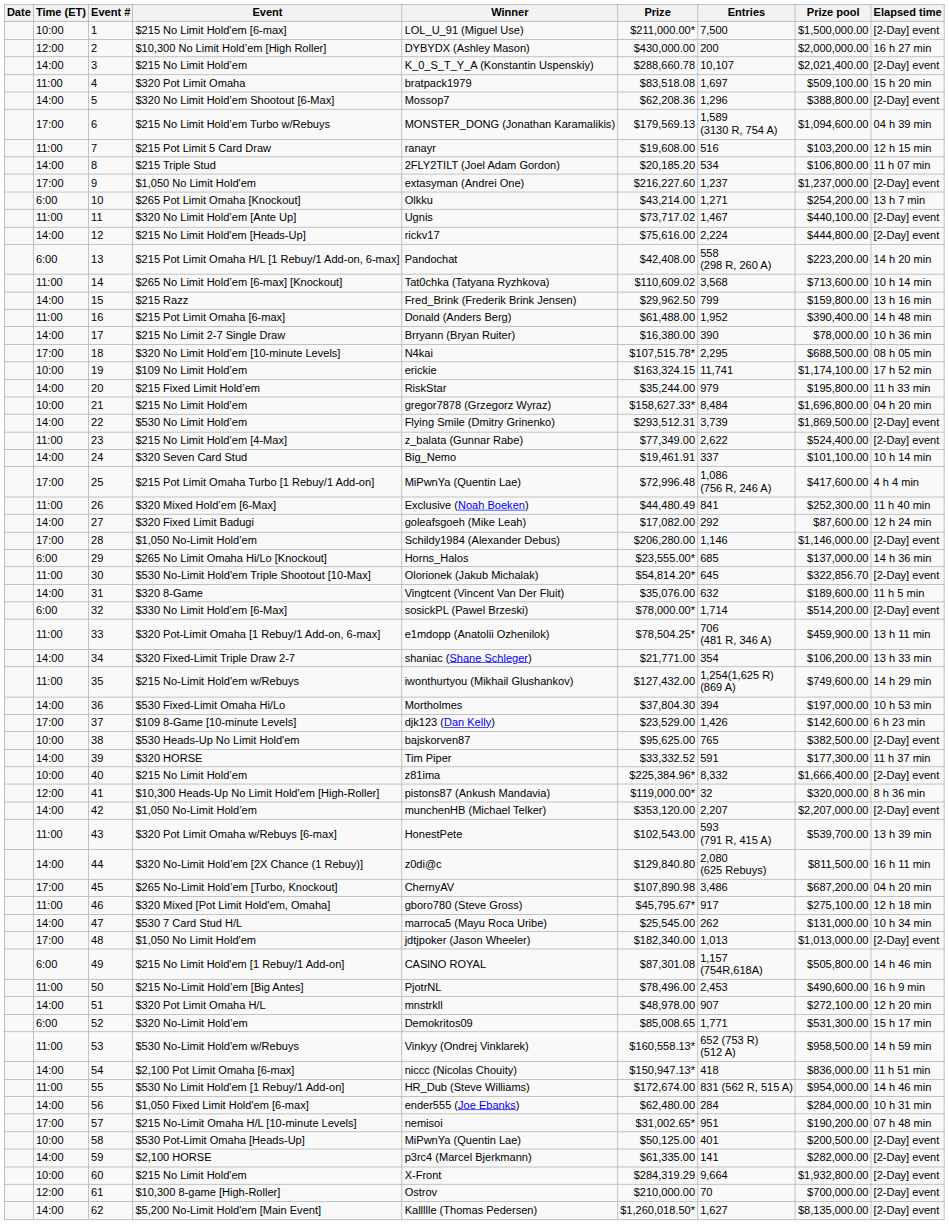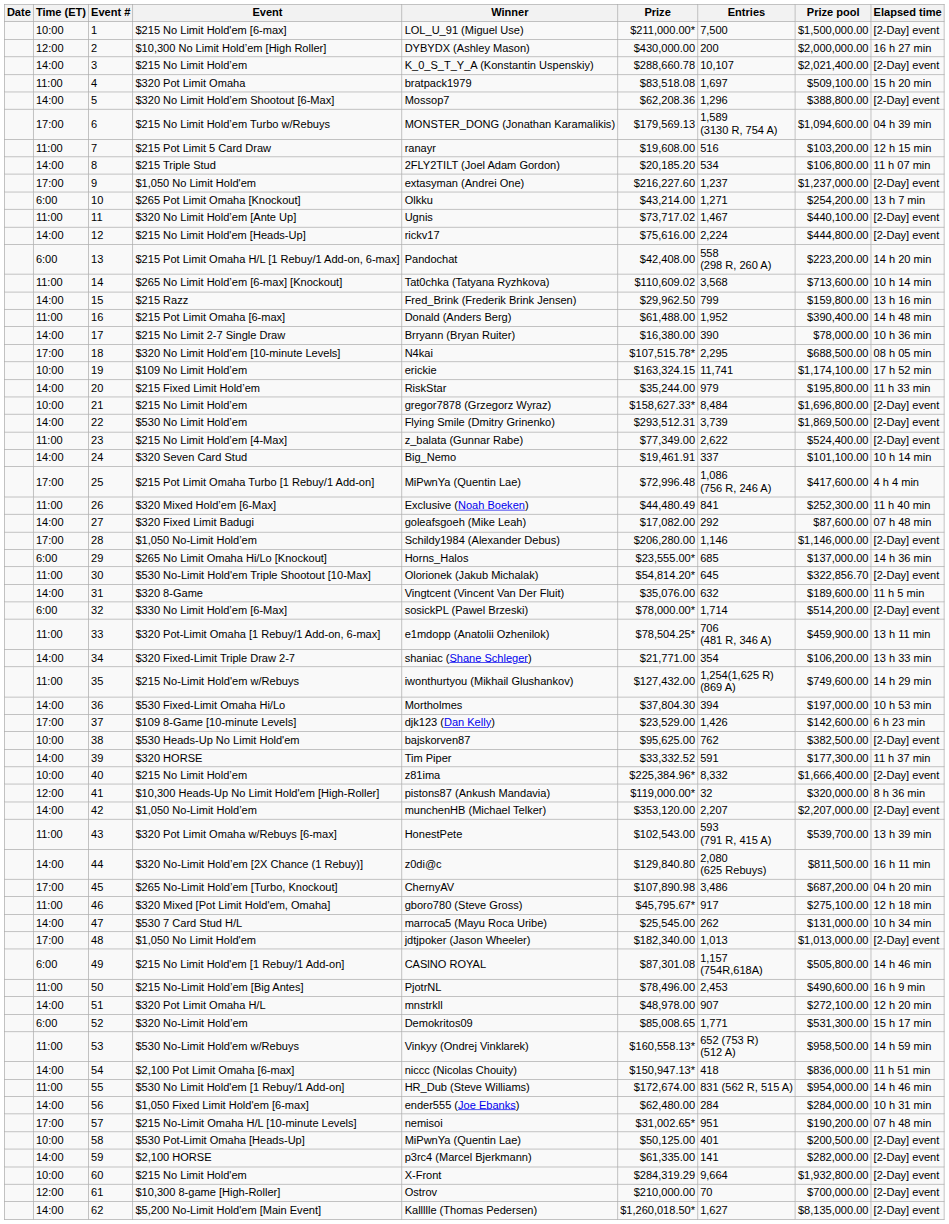 <table class="wikitable sortable">
 <tr>
 <th class="unsortable">Date</th>
 <th>Time (ET)</th>
 <th>Event #</th>
 <th class="unsortable">Event</th>
 <th>Winner</th>
 <th>Prize</th>
 <th>Entries</th>
 <th>Prize pool</th>
 <th>Elapsed time</th>
 </tr>
 <tr>
 <td></td>
 <td>10:00</td>
 <td>1</td>
 <td>$215 No Limit Hold'em [6-max]</td>
 <td> LOL_U_91 (Miguel Use)</td>
 <td style="text-align:right">$211,000.00*</td>
 <td>7,500</td>
 <td style="text-align:right">$1,500,000.00</td>
 <td>[2-Day] event</td>
 </tr>
 <tr>
 <td></td>
 <td>12:00</td>
 <td>2</td>
 <td>$10,300 No Limit Hold’em [High Roller]</td>
 <td> DYBYDX (Ashley Mason)</td>
 <td style="text-align:right">$430,000.00</td>
 <td>200</td>
 <td style="text-align:right">$2,000,000.00</td>
 <td>16 h 27 min</td>
 </tr>
 <tr>
 <td></td>
 <td>14:00</td>
 <td>3</td>
 <td>$215 No Limit Hold’em</td>
 <td> K_0_S_T_Y_A (Konstantin Uspenskiy)</td>
 <td style="text-align:right">$288,660.78</td>
 <td>10,107</td>
 <td style="text-align:right">$2,021,400.00</td>
 <td>[2-Day] event</td>
 </tr>
 <tr>
 <td></td>
 <td>11:00</td>
 <td>4</td>
 <td>$320 Pot Limit Omaha</td>
 <td> bratpack1979</td>
 <td style="text-align:right">$83,518.08</td>
 <td>1,697</td>
 <td style="text-align:right">$509,100.00</td>
 <td>15 h 20 min</td>
 </tr>
 <tr>
 <td></td>
 <td>14:00</td>
 <td>5</td>
 <td>$320 No Limit Hold’em Shootout [6-Max]</td>
 <td> Mossop7</td>
 <td style="text-align:right">$62,208.36</td>
 <td>1,296</td>
 <td style="text-align:right">$388,800.00</td>
 <td>[2-Day] event</td>
 </tr>
 <tr>
 <td></td>
 <td>17:00</td>
 <td>6</td>
 <td>$215 No Limit Hold’em Turbo w/Rebuys</td>
 <td> MONSTER_DONG (Jonathan Karamalikis)</td>
 <td style="text-align:right">$179,569.13</td>
 <td>1,589<br>(3130 R, 754 A)</td>
 <td style="text-align:right">$1,094,600.00</td>
 <td>04 h 39 min</td>
 </tr>
 <tr>
 <td></td>
 <td>11:00</td>
 <td>7</td>
 <td>$215 Pot Limit 5 Card Draw</td>
 <td> ranayr</td>
 <td style="text-align:right">$19,608.00</td>
 <td>516</td>
 <td style="text-align:right">$103,200.00</td>
 <td>12 h 15 min</td>
 </tr>
 <tr>
 <td></td>
 <td>14:00</td>
 <td>8</td>
 <td>$215  Triple Stud</td>
 <td> 2FLY2TILT (Joel Adam Gordon)</td>
 <td style="text-align:right">$20,185.20</td>
 <td>534</td>
 <td style="text-align:right">$106,800.00</td>
 <td>11 h 07 min</td>
 </tr>
 <tr>
 <td></td>
 <td>17:00</td>
 <td>9</td>
 <td>$1,050 No Limit Hold'em</td>
 <td> extasyman (Andrei One)</td>
 <td style="text-align:right">$216,227.60</td>
 <td>1,237</td>
 <td style="text-align:right">$1,237,000.00</td>
 <td>[2-Day] event</td>
 </tr>
 <tr>
 <td> </td>
 <td>6:00</td>
 <td>10</td>
 <td>$265 Pot Limit Omaha [Knockout]</td>
 <td> Olkku</td>
 <td style="text-align:right">$43,214.00</td>
 <td>1,271</td>
 <td style="text-align:right">$254,200.00</td>
 <td>13 h 7 min</td>
 </tr>
 <tr>
 <td></td>
 <td>11:00</td>
 <td>11</td>
 <td>$320 No Limit Hold’em [Ante Up]</td>
 <td> Ugnis</td>
 <td style="text-align:right">$73,717.02</td>
 <td>1,467</td>
 <td style="text-align:right">$440,100.00</td>
 <td>[2-Day] event</td>
 </tr>
 <tr>
 <td></td>
 <td>14:00</td>
 <td>12</td>
 <td>$215 No Limit Hold'em [Heads-Up]</td>
 <td> rickv17</td>
 <td style="text-align:right">$75,616.00</td>
 <td>2,224</td>
 <td style="text-align:right">$444,800.00</td>
 <td>[2-Day] event</td>
 </tr>
 <tr>
 <td></td>
 <td>6:00</td>
 <td>13</td>
 <td>$215 Pot Limit Omaha H/L [1 Rebuy/1 Add-on, 6-max]</td>
 <td> Pandochat</td>
 <td style="text-align:right">$42,408.00</td>
 <td>558<br>(298 R, 260 A)</td>
 <td style="text-align:right">$223,200.00</td>
 <td>14 h 20 min</td>
 </tr>
 <tr>
 <td></td>
 <td>11:00</td>
 <td>14</td>
 <td>$265 No Limit Hold’em [6-max] [Knockout]</td>
 <td>  Tat0chka (Tatyana Ryzhkova)</td>
 <td style="text-align:right">$110,609.02</td>
 <td>3,568</td>
 <td style="text-align:right">$713,600.00</td>
 <td>10 h 14 min</td>
 </tr>
 <tr>
 <td></td>
 <td>14:00</td>
 <td>15</td>
 <td>$215 Razz</td>
 <td> Fred_Brink (Frederik Brink Jensen)</td>
 <td style="text-align:right">$29,962.50</td>
 <td>799</td>
 <td style="text-align:right">$159,800.00</td>
 <td>13 h 16 min</td>
 </tr>
 <tr>
 <td></td>
 <td>11:00</td>
 <td>16</td>
 <td>$215 Pot Limit Omaha [6-max]</td>
 <td> Donald (Anders Berg)</td>
 <td style="text-align:right">$61,488.00</td>
 <td>1,952</td>
 <td style="text-align:right">$390,400.00</td>
 <td>14 h 48 min</td>
 </tr>
 <tr>
 <td></td>
 <td>14:00</td>
 <td>17</td>
 <td>$215 No Limit 2-7 Single Draw</td>
 <td> Brryann (Bryan Ruiter)</td>
 <td style="text-align:right">$16,380.00</td>
 <td>390</td>
 <td style="text-align:right">$78,000.00</td>
 <td>10 h 36 min</td>
 </tr>
 <tr>
 <td></td>
 <td>17:00</td>
 <td>18</td>
 <td>$320 No Limit Hold’em [10-minute Levels]</td>
 <td> N4kai</td>
 <td style="text-align:right">$107,515.78* </td>
 <td>2,295</td>
 <td style="text-align:right">$688,500.00</td>
 <td>08 h 05 min</td>
 </tr>
 <tr>
 <td></td>
 <td>10:00</td>
 <td>19</td>
 <td>$109 No Limit Hold’em</td>
 <td> erickie</td>
 <td style="text-align:right">$163,324.15</td>
 <td>11,741</td>
 <td style="text-align:right">$1,174,100.00</td>
 <td>17 h 52 min</td>
 </tr>
 <tr>
 <td></td>
 <td>14:00</td>
 <td>20</td>
 <td>$215 Fixed Limit Hold’em</td>
 <td>  RiskStar</td>
 <td style="text-align:right">$35,244.00</td>
 <td>979</td>
 <td style="text-align:right">$195,800.00</td>
 <td>11 h 33 min</td>
 </tr>
 <tr>
 <td></td>
 <td>10:00</td>
 <td>21</td>
 <td>$215 No Limit Hold’em</td>
 <td> gregor7878 (Grzegorz Wyraz)</td>
 <td style="text-align:right">$158,627.33*</td>
 <td>8,484</td>
 <td style="text-align:right">$1,696,800.00</td>
-<td>04 h 20 min</td>
+<td>[2-Day] event</td>
 </tr>
 <tr>
 <td></td>
 <td>14:00</td>
 <td>22</td>
 <td>$530 No Limit Hold’em</td>
 <td> Flying Smile (Dmitry Grinenko)</td>
 <td style="text-align:right">$293,512.31</td>
 <td>3,739</td>
 <td style="text-align:right">$1,869,500.00</td>
 <td>[2-Day] event</td>
 </tr>
 <tr>
 <td></td>
 <td>11:00</td>
 <td>23</td>
 <td>$215 No Limit Hold’em [4-Max]</td>
 <td> z_balata (Gunnar Rabe)</td>
 <td style="text-align:right">$77,349.00</td>
 <td>2,622</td>
 <td style="text-align:right">$524,400.00</td>
 <td>[2-Day] event</td>
 </tr>
 <tr>
 <td></td>
 <td>14:00</td>
 <td>24</td>
 <td>$320 Seven Card Stud</td>
 <td> Big_Nemo</td>
 <td style="text-align:right">$19,461.91</td>
 <td>337</td>
 <td style="text-align:right">$101,100.00</td>
 <td>10 h 14 min</td>
 </tr>
 <tr>
 <td></td>
 <td>17:00</td>
 <td>25</td>
 <td>$215 Pot Limit Omaha Turbo [1 Rebuy/1 Add-on]</td>
 <td> MiPwnYa (Quentin Lae)</td>
 <td style="text-align:right">$72,996.48</td>
 <td>1,086<br>(756 R, 246 A)</td>
 <td style="text-align:right">$417,600.00</td>
 <td>4 h 4 min</td>
 </tr>
 <tr>
 <td></td>
 <td>11:00</td>
 <td>26</td>
 <td>$320 Mixed Hold’em [6-Max]</td>
 <td> Exclusive (<a href='#'>Noah Boeken</a>)</td>
 <td style="text-align:right">$44,480.49</td>
 <td>841</td>
 <td style="text-align:right">$252,300.00</td>
 <td>11 h 40 min</td>
 </tr>
 <tr>
 <td></td>
 <td>14:00</td>
 <td>27</td>
 <td>$320 Fixed Limit Badugi</td>
 <td> goleafsgoeh (Mike Leah)</td>
 <td style="text-align:right">$17,082.00</td>
 <td>292</td>
 <td style="text-align:right">$87,600.00</td>
-<td>12 h 24 min</td>
+<td>07 h 48 min</td>
 </tr>
 <tr>
 <td></td>
 <td>17:00</td>
 <td>28</td>
 <td>$1,050  No-Limit Hold’em</td>
 <td> Schildy1984 (Alexander Debus)</td>
 <td style="text-align:right">$206,280.00</td>
 <td>1,146</td>
 <td style="text-align:right">$1,146,000.00</td>
 <td>[2-Day] event</td>
 </tr>
 <tr>
 <td></td>
 <td>6:00</td>
 <td>29</td>
 <td>$265 No Limit Omaha Hi/Lo [Knockout]</td>
 <td> Horns_Halos</td>
 <td style="text-align:right">$23,555.00*</td>
 <td>685</td>
 <td style="text-align:right">$137,000.00</td>
 <td>14 h 36 min</td>
 </tr>
 <tr>
 <td></td>
 <td>11:00</td>
 <td>30</td>
 <td>$530 No-Limit Hold'em Triple Shootout [10-Max]</td>
 <td> Olorionek (Jakub Michalak)</td>
 <td style="text-align:right">$54,814.20*</td>
 <td>645</td>
 <td style="text-align:right">$322,856.70</td>
 <td>[2-Day] event</td>
 </tr>
 <tr>
 <td></td>
 <td>14:00</td>
 <td>31</td>
 <td>$320 8-Game</td>
 <td> Vingtcent (Vincent Van Der Fluit)</td>
 <td style="text-align:right">$35,076.00</td>
 <td>632</td>
 <td style="text-align:right">$189,600.00</td>
 <td>11 h 5 min</td>
 </tr>
 <tr>
 <td></td>
 <td>6:00</td>
 <td>32</td>
 <td>$330 No Limit Hold’em [6-Max]</td>
 <td> sosickPL (Pawel Brzeski)</td>
 <td style="text-align:right">$78,000.00* </td>
 <td>1,714</td>
 <td style="text-align:right">$514,200.00</td>
 <td>[2-Day] event</td>
 </tr>
 <tr>
 <td></td>
 <td>11:00</td>
 <td>33</td>
 <td>$320 Pot-Limit Omaha [1 Rebuy/1 Add-on, 6-max]</td>
 <td> e1mdopp (Anatolii Ozhenilok)</td>
 <td style="text-align:right">$78,504.25* </td>
 <td>706<br>(481 R, 346 A)</td>
 <td style="text-align:right">$459,900.00</td>
 <td>13 h 11 min</td>
 </tr>
 <tr>
 <td></td>
 <td>14:00</td>
 <td>34</td>
 <td>$320 Fixed-Limit Triple Draw 2-7</td>
 <td> shaniac (<a href='#'>Shane Schleger</a>)</td>
 <td style="text-align:right">$21,771.00</td>
 <td>354</td>
 <td style="text-align:right">$106,200.00</td>
 <td>13 h 33 min</td>
 </tr>
 <tr>
 <td></td>
 <td>11:00</td>
 <td>35</td>
 <td>$215 No-Limit Hold'em w/Rebuys</td>
 <td> iwonthurtyou (Mikhail Glushankov)</td>
 <td style="text-align:right">$127,432.00</td>
 <td>1,254(1,625 R)<br>(869 A)</td>
 <td style="text-align:right">$749,600.00</td>
 <td>14 h 29 min</td>
 </tr>
 <tr>
 <td></td>
 <td>14:00</td>
 <td>36</td>
 <td>$530 Fixed-Limit Omaha Hi/Lo</td>
 <td> Mortholmes</td>
 <td style="text-align:right">$37,804.30</td>
 <td>394</td>
 <td style="text-align:right">$197,000.00</td>
 <td>10 h 53 min</td>
 </tr>
 <tr>
 <td></td>
 <td>17:00</td>
 <td>37</td>
 <td>$109 8-Game [10-minute Levels]</td>
 <td> djk123 (<a href='#'>Dan Kelly</a>)</td>
 <td style="text-align:right">$23,529.00</td>
 <td>1,426</td>
 <td style="text-align:right">$142,600.00</td>
 <td>6 h 23 min</td>
 </tr>
 <tr>
 <td></td>
 <td>10:00</td>
 <td>38</td>
 <td>$530 Heads-Up No Limit Hold'em</td>
 <td> bajskorven87</td>
 <td style="text-align:right">$95,625.00</td>
-<td>765</td>
+<td>762</td>
 <td style="text-align:right">$382,500.00</td>
 <td>[2-Day] event</td>
 </tr>
 <tr>
 <td></td>
 <td>14:00</td>
 <td>39</td>
 <td>$320 HORSE</td>
 <td> Tim Piper</td>
 <td style="text-align:right">$33,332.52</td>
 <td>591</td>
 <td style="text-align:right">$177,300.00</td>
 <td>11 h 37 min</td>
 </tr>
 <tr>
 <td></td>
 <td>10:00</td>
 <td>40</td>
 <td>$215 No Limit Hold’em</td>
 <td> z81ima</td>
 <td style="text-align:right">$225,384.96*</td>
 <td>8,332</td>
 <td style="text-align:right">$1,666,400.00</td>
 <td>[2-Day] event</td>
 </tr>
 <tr>
 <td></td>
 <td>12:00</td>
 <td>41</td>
 <td>$10,300 Heads-Up No Limit Hold'em [High-Roller]</td>
 <td> pistons87 (Ankush Mandavia)</td>
 <td style="text-align:right">$119,000.00*</td>
 <td>32</td>
 <td style="text-align:right">$320,000.00</td>
 <td>8 h 36 min</td>
 </tr>
 <tr>
 <td></td>
 <td>14:00</td>
 <td>42</td>
 <td>$1,050  No-Limit Hold’em</td>
 <td> munchenHB (Michael Telker)</td>
 <td style="text-align:right">$353,120.00</td>
 <td>2,207</td>
 <td style="text-align:right">$2,207,000.00</td>
 <td>[2-Day] event</td>
 </tr>
 <tr>
 <td></td>
 <td>11:00</td>
 <td>43</td>
 <td>$320 Pot Limit Omaha w/Rebuys [6-max]</td>
 <td> HonestPete</td>
 <td style="text-align:right">$102,543.00</td>
 <td>593<br>(791 R, 415 A)</td>
 <td style="text-align:right">$539,700.00</td>
 <td>13 h 39 min</td>
 </tr>
 <tr>
 <td></td>
 <td>14:00</td>
 <td>44</td>
 <td>$320 No-Limit Hold’em  [2X Chance (1 Rebuy)]</td>
 <td> z0di@c</td>
 <td style="text-align:right">$129,840.80</td>
 <td>2,080<br>(625 Rebuys)</td>
 <td style="text-align:right">$811,500.00</td>
 <td>16 h 11 min</td>
 </tr>
 <tr>
 <td></td>
 <td>17:00</td>
 <td>45</td>
 <td>$265 No-Limit Hold’em [Turbo, Knockout]</td>
 <td> ChernyAV</td>
 <td style="text-align:right">$107,890.98</td>
 <td>3,486</td>
 <td style="text-align:right">$687,200.00</td>
 <td>04 h 20 min</td>
 </tr>
 <tr>
 <td></td>
 <td>11:00</td>
 <td>46</td>
 <td>$320 Mixed [Pot Limit Hold'em, Omaha]</td>
 <td> gboro780 (Steve Gross)</td>
 <td style="text-align:right">$45,795.67*</td>
 <td>917</td>
 <td style="text-align:right">$275,100.00</td>
 <td>12 h 18 min</td>
 </tr>
 <tr>
 <td></td>
 <td>14:00</td>
 <td>47</td>
 <td>$530 7 Card Stud H/L</td>
 <td> marroca5 (Mayu Roca Uribe)</td>
 <td style="text-align:right">$25,545.00</td>
 <td>262</td>
 <td style="text-align:right">$131,000.00</td>
 <td>10 h 34 min</td>
 </tr>
 <tr>
 <td></td>
 <td>17:00</td>
 <td>48</td>
 <td>$1,050 No Limit Hold'em</td>
 <td> jdtjpoker (Jason Wheeler)</td>
 <td style="text-align:right">$182,340.00</td>
 <td>1,013</td>
 <td style="text-align:right">$1,013,000.00</td>
 <td>[2-Day] event</td>
 </tr>
 <tr>
 <td></td>
 <td>6:00</td>
 <td>49</td>
 <td>$215 No Limit Hold'em [1 Rebuy/1 Add-on]</td>
 <td> CASlNO ROYAL</td>
 <td style="text-align:right">$87,301.08</td>
 <td>1,157<br>(754R,618A)</td>
 <td style="text-align:right">$505,800.00</td>
 <td>14 h 46 min</td>
 </tr>
 <tr>
 <td></td>
 <td>11:00</td>
 <td>50</td>
 <td>$215 No-Limit Hold’em  [Big Antes]</td>
 <td> PjotrNL</td>
 <td style="text-align:right">$78,496.00</td>
 <td>2,453</td>
 <td style="text-align:right">$490,600.00</td>
 <td>16 h 9 min</td>
 </tr>
 <tr>
 <td></td>
 <td>14:00</td>
 <td>51</td>
 <td>$320 Pot Limit Omaha H/L</td>
 <td> mnstrkll</td>
 <td style="text-align:right">$48,978.00</td>
 <td>907</td>
 <td style="text-align:right">$272,100.00</td>
 <td>12 h 20 min</td>
 </tr>
 <tr>
 <td></td>
 <td>6:00</td>
 <td>52</td>
 <td>$320 No-Limit Hold’em</td>
 <td> Demokritos09</td>
 <td style="text-align:right">$85,008.65</td>
 <td>1,771</td>
 <td style="text-align:right">$531,300.00</td>
 <td>15 h 17 min</td>
 </tr>
 <tr>
 <td></td>
 <td>11:00</td>
 <td>53</td>
 <td>$530 No-Limit Hold'em w/Rebuys</td>
 <td> Vinkyy (Ondrej Vinklarek)</td>
 <td style="text-align:right">$160,558.13*</td>
 <td>652 (753 R)<br>(512 A)</td>
 <td style="text-align:right">$958,500.00</td>
 <td>14 h 59 min</td>
 </tr>
 <tr>
 <td></td>
 <td>14:00</td>
 <td>54</td>
 <td>$2,100 Pot Limit Omaha [6-max]</td>
 <td> niccc (Nicolas Chouity)</td>
 <td style="text-align:right">$150,947.13*</td>
 <td>418</td>
 <td style="text-align:right">$836,000.00</td>
 <td>11 h 51 min</td>
 </tr>
 <tr>
 <td></td>
 <td>11:00</td>
 <td>55</td>
 <td>$530 No Limit Hold'em [1 Rebuy/1 Add-on]</td>
 <td> HR_Dub (Steve Williams)</td>
 <td style="text-align:right">$172,674.00</td>
 <td>831 (562 R, 515 A)</td>
 <td style="text-align:right">$954,000.00</td>
 <td>14 h 46 min</td>
 </tr>
 <tr>
 <td></td>
 <td>14:00</td>
 <td>56</td>
 <td>$1,050 Fixed Limit Hold'em [6-max]</td>
 <td> ender555 (<a href='#'>Joe Ebanks</a>)</td>
 <td style="text-align:right">$62,480.00</td>
 <td>284</td>
 <td style="text-align:right">$284,000.00</td>
 <td>10 h 31 min</td>
 </tr>
 <tr>
 <td></td>
 <td>17:00</td>
 <td>57</td>
 <td>$215 No-Limit Omaha H/L [10-minute Levels]</td>
 <td> nemisoi</td>
 <td style="text-align:right">$31,002.65*</td>
 <td>951</td>
 <td style="text-align:right">$190,200.00</td>
 <td>07 h 48 min</td>
 </tr>
 <tr>
 <td></td>
 <td>10:00</td>
 <td>58</td>
 <td>$530  Pot-Limit Omaha [Heads-Up]</td>
 <td> MiPwnYa (Quentin Lae)</td>
 <td style="text-align:right">$50,125.00</td>
 <td>401</td>
 <td style="text-align:right">$200,500.00</td>
 <td>[2-Day] event</td>
 </tr>
 <tr>
 <td></td>
 <td>14:00</td>
 <td>59</td>
 <td>$2,100 HORSE</td>
 <td>p3rc4 (Marcel Bjerkmann)</td>
 <td style="text-align:right">$61,335.00</td>
 <td>141</td>
 <td style="text-align:right">$282,000.00</td>
 <td>[2-Day] event</td>
 </tr>
 <tr>
 <td></td>
 <td>10:00</td>
 <td>60</td>
 <td>$215 No Limit Hold'em</td>
 <td> X-Front</td>
 <td style="text-align:right">$284,319.29</td>
 <td>9,664</td>
 <td style="text-align:right">$1,932,800.00</td>
 <td>[2-Day] event</td>
 </tr>
 <tr>
 <td></td>
 <td>12:00</td>
 <td>61</td>
 <td>$10,300 8-game [High-Roller]</td>
 <td> Ostrov</td>
 <td style="text-align:right">$210,000.00</td>
 <td>70</td>
 <td style="text-align:right">$700,000.00</td>
 <td>[2-Day] event</td>
 </tr>
 <tr>
 <td></td>
 <td>14:00</td>
 <td>62</td>
 <td>$5,200 No-Limit Hold'em [Main Event]</td>
 <td> Kallllle (Thomas Pedersen)</td>
 <td style="text-align:right">$1,260,018.50*</td>
 <td>1,627</td>
 <td style="text-align:right">$8,135,000.00</td>
 <td>[2-Day] event</td>
 </tr>
 </table>
